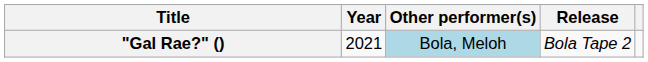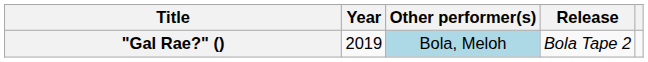 <table class="wikitable plainrowheaders" style="text-align:center;" border="1">
 <tr>
 <th scope="col" style="width:20em;">Title</th>
 <th scope="col">Year</th>
 <th scope="col">Other performer(s)</th>
 <th scope="col">Release</th>
 <th scope="col"></th>
 </tr>
 <tr>
 <th scope="row">"Gal Rae?" ()</th>
-<td>2021</td>
+<td>2019</td>
 <td style="background: lightblue;">Bola, Meloh</td>
 <td><em>Bola Tape 2</em></td>
 <td></td>
 </tr>
 </table>
